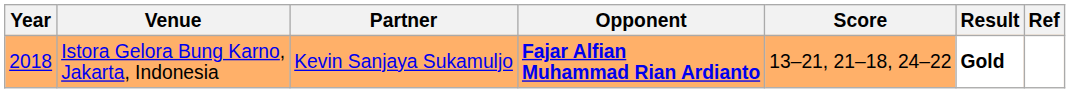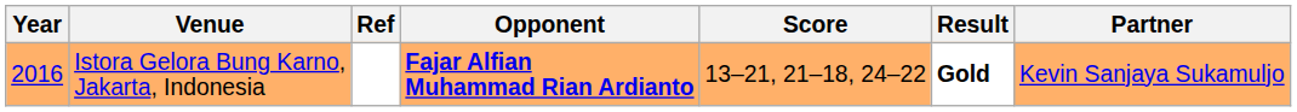 <table class="sortable wikitable" style="font-size: 90%">
 <tr>
 <th>Year</th>
 <th>Venue</th>
-<th>Partner</th>
+<th>Ref</th>
 <th>Opponent</th>
 <th>Score</th>
 <th>Result</th>
-<th>Ref</th>
+<th>Partner</th>
 </tr>
 <tr style="background:#FFB069">
-<td align="center"><a href='#'>2018</a></td>
+<td align="center"><a href='#'>2016</a></td>
 <td align="left"><a href='#'>Istora Gelora Bung Karno</a>,<br><a href='#'>Jakarta</a>, Indonesia</td>
-<td align="left"> <a href='#'>Kevin Sanjaya Sukamuljo</a></td>
+<td style="text-align:center; background:white"></td>
 <td align="left"><strong> <a href='#'>Fajar Alfian</a><br> <a href='#'>Muhammad Rian Ardianto</a></strong></td>
 <td align="left">13–21, 21–18, 24–22</td>
 <td style="text-align:left; background:white"> <strong>Gold</strong></td>
-<td style="text-align:center; background:white"></td>
+<td align="left"> <a href='#'>Kevin Sanjaya Sukamuljo</a></td>
 </tr>
 </table>
